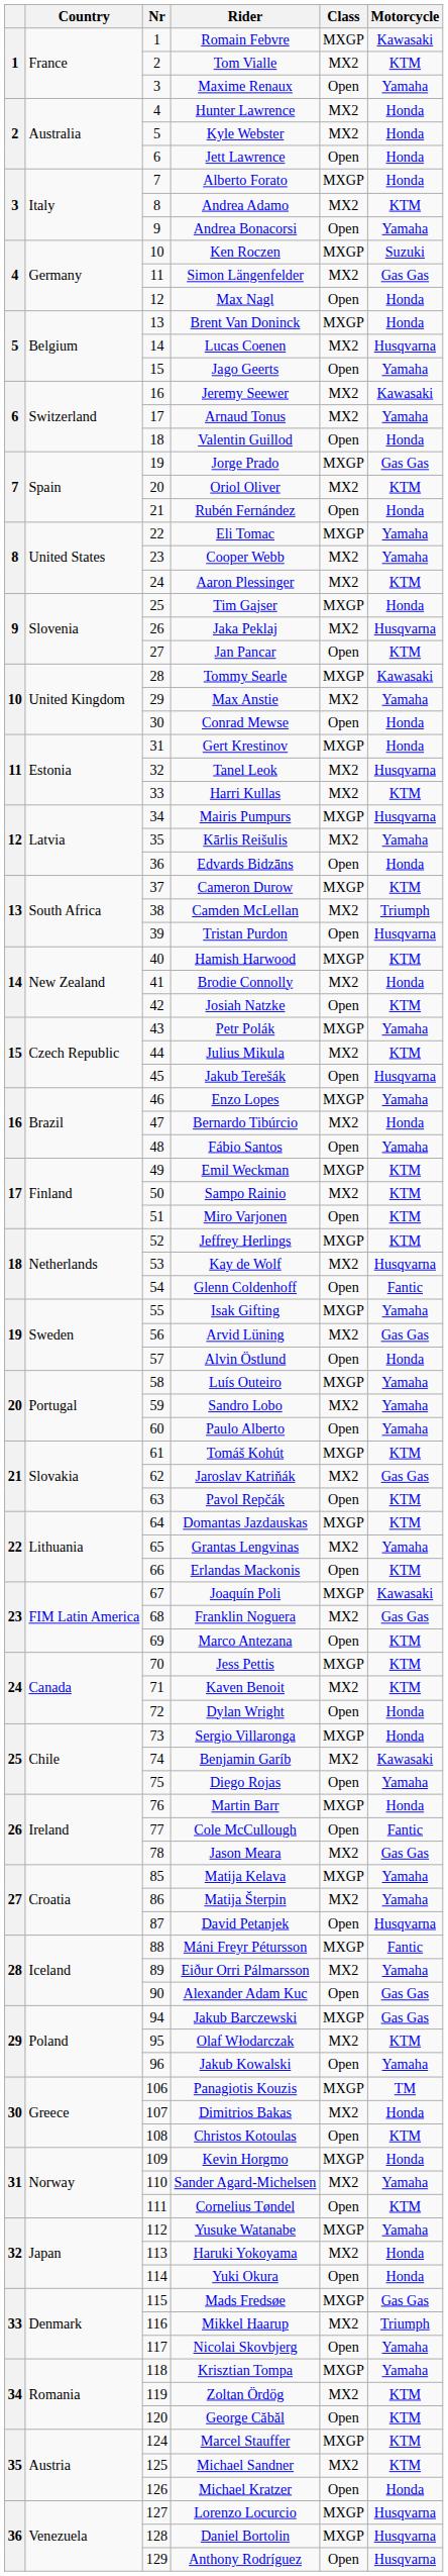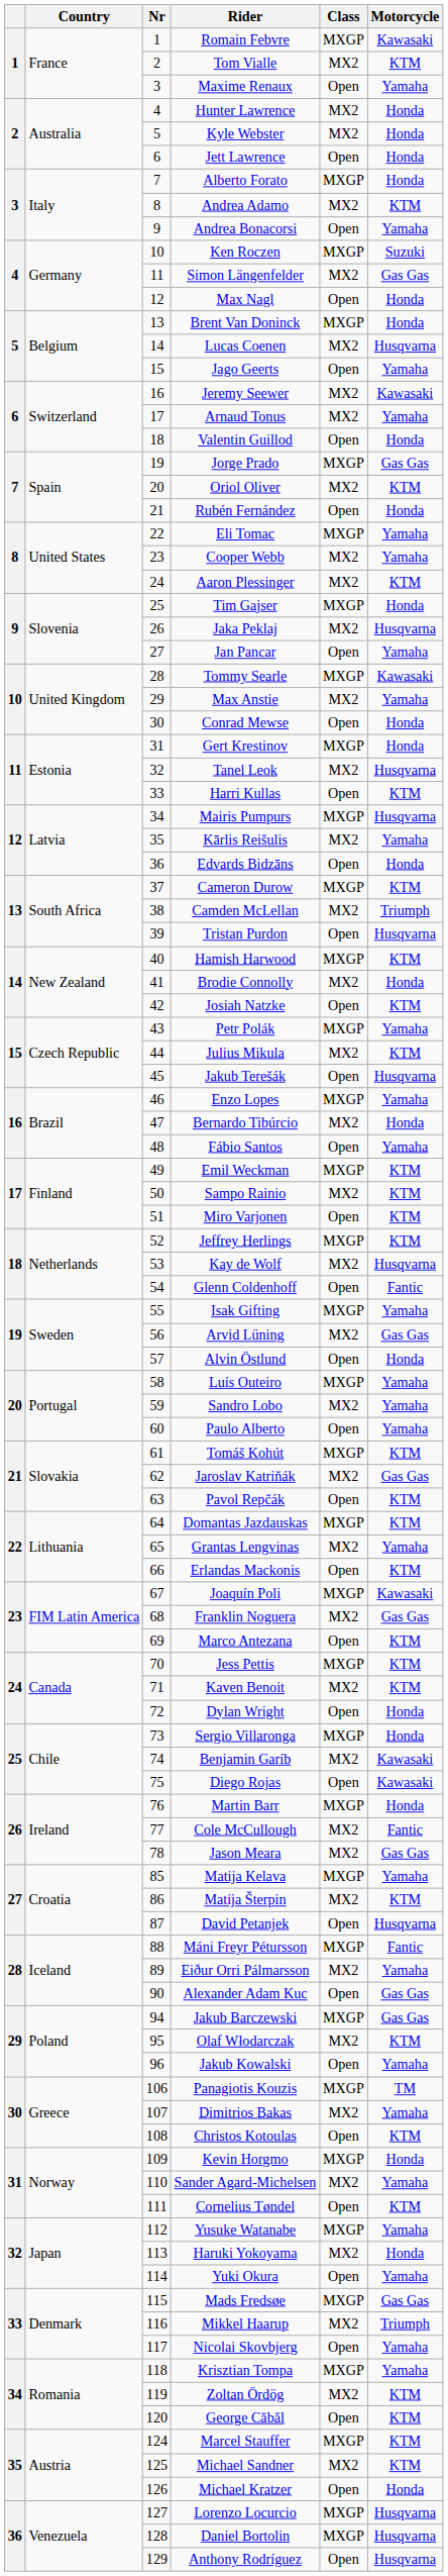 <table class="wikitable" style="font-size: 95%">
 <tr>
 <th></th>
 <th>Country</th>
 <th>Nr</th>
 <th>Rider</th>
 <th>Class</th>
 <th>Motorcycle</th>
 </tr>
 <tr>
 <th rowspan=3>1</th>
 <td rowspan=3> France</td>
 <td align="center">1</td>
 <td align="center"><a href='#'>Romain Febvre</a></td>
 <td align="center">MXGP</td>
 <td align="center"><a href='#'>Kawasaki</a></td>
 </tr>
 <tr>
 <td align="center">2</td>
 <td align="center"><a href='#'>Tom Vialle</a></td>
 <td align="center">MX2</td>
 <td align="center"><a href='#'>KTM</a></td>
 </tr>
 <tr>
 <td align="center">3</td>
 <td align="center"><a href='#'>Maxime Renaux</a></td>
 <td align="center">Open</td>
 <td align="center"><a href='#'>Yamaha</a></td>
 </tr>
 <tr>
 <th rowspan=3>2</th>
 <td rowspan=3> Australia</td>
 <td align="center">4</td>
 <td align="center"><a href='#'>Hunter Lawrence</a></td>
 <td align="center">MX2</td>
 <td align="center"><a href='#'>Honda</a></td>
 </tr>
 <tr>
 <td align="center">5</td>
 <td align="center"><a href='#'>Kyle Webster</a></td>
 <td align="center">MX2</td>
 <td align="center"><a href='#'>Honda</a></td>
 </tr>
 <tr>
 <td align="center">6</td>
 <td align="center"><a href='#'>Jett Lawrence</a></td>
 <td align="center">Open</td>
 <td align="center"><a href='#'>Honda</a></td>
 </tr>
 <tr>
 <th rowspan=3>3</th>
 <td rowspan=3> Italy</td>
 <td align="center">7</td>
 <td align="center"><a href='#'>Alberto Forato</a></td>
 <td align="center">MXGP</td>
 <td align="center"><a href='#'>Honda</a></td>
 </tr>
 <tr>
 <td align="center">8</td>
 <td align="center"><a href='#'>Andrea Adamo</a></td>
 <td align="center">MX2</td>
 <td align="center"><a href='#'>KTM</a></td>
 </tr>
 <tr>
 <td align="center">9</td>
 <td align="center"><a href='#'>Andrea Bonacorsi</a></td>
 <td align="center">Open</td>
 <td align="center"><a href='#'>Yamaha</a></td>
 </tr>
 <tr>
 <th rowspan=3>4</th>
 <td rowspan=3> Germany</td>
 <td align="center">10</td>
 <td align="center"><a href='#'>Ken Roczen</a></td>
 <td align="center">MXGP</td>
 <td align="center"><a href='#'>Suzuki</a></td>
 </tr>
 <tr>
 <td align="center">11</td>
 <td align="center"><a href='#'>Simon Längenfelder</a></td>
 <td align="center">MX2</td>
 <td align="center"><a href='#'>Gas Gas</a></td>
 </tr>
 <tr>
 <td align="center">12</td>
 <td align="center"><a href='#'>Max Nagl</a></td>
 <td align="center">Open</td>
 <td align="center"><a href='#'>Honda</a></td>
 </tr>
 <tr>
 <th rowspan=3>5</th>
 <td rowspan=3> Belgium</td>
 <td align="center">13</td>
 <td align="center"><a href='#'>Brent Van Doninck</a></td>
 <td align="center">MXGP</td>
 <td align="center"><a href='#'>Honda</a></td>
 </tr>
 <tr>
 <td align="center">14</td>
 <td align="center"><a href='#'>Lucas Coenen</a></td>
 <td align="center">MX2</td>
 <td align="center"><a href='#'>Husqvarna</a></td>
 </tr>
 <tr>
 <td align="center">15</td>
 <td align="center"><a href='#'>Jago Geerts</a></td>
 <td align="center">Open</td>
 <td align="center"><a href='#'>Yamaha</a></td>
 </tr>
 <tr>
 <th rowspan=3>6</th>
 <td rowspan=3> Switzerland</td>
 <td align="center">16</td>
 <td align="center"><a href='#'>Jeremy Seewer</a></td>
 <td align="center">MX2</td>
 <td align="center"><a href='#'>Kawasaki</a></td>
 </tr>
 <tr>
 <td align="center">17</td>
 <td align="center"><a href='#'>Arnaud Tonus</a></td>
 <td align="center">MX2</td>
 <td align="center"><a href='#'>Yamaha</a></td>
 </tr>
 <tr>
 <td align="center">18</td>
 <td align="center"><a href='#'>Valentin Guillod</a></td>
 <td align="center">Open</td>
 <td align="center"><a href='#'>Honda</a></td>
 </tr>
 <tr>
 <th rowspan=3>7</th>
 <td rowspan=3> Spain</td>
 <td align="center">19</td>
 <td align="center"><a href='#'>Jorge Prado</a></td>
 <td align="center">MXGP</td>
 <td align="center"><a href='#'>Gas Gas</a></td>
 </tr>
 <tr>
 <td align="center">20</td>
 <td align="center"><a href='#'>Oriol Oliver</a></td>
 <td align="center">MX2</td>
 <td align="center"><a href='#'>KTM</a></td>
 </tr>
 <tr>
 <td align="center">21</td>
 <td align="center"><a href='#'>Rubén Fernández</a></td>
 <td align="center">Open</td>
 <td align="center"><a href='#'>Honda</a></td>
 </tr>
 <tr>
 <th rowspan=3>8</th>
 <td rowspan=3> United States</td>
 <td align="center">22</td>
 <td align="center"><a href='#'>Eli Tomac</a></td>
 <td align="center">MXGP</td>
 <td align="center"><a href='#'>Yamaha</a></td>
 </tr>
 <tr>
 <td align="center">23</td>
 <td align="center"><a href='#'>Cooper Webb</a></td>
 <td align="center">MX2</td>
 <td align="center"><a href='#'>Yamaha</a></td>
 </tr>
 <tr>
 <td align="center">24</td>
 <td align="center"><a href='#'>Aaron Plessinger</a></td>
 <td align="center">MX2</td>
 <td align="center"><a href='#'>KTM</a></td>
 </tr>
 <tr>
 <th rowspan=3>9</th>
 <td rowspan=3> Slovenia</td>
 <td align="center">25</td>
 <td align="center"><a href='#'>Tim Gajser</a></td>
 <td align="center">MXGP</td>
 <td align="center"><a href='#'>Honda</a></td>
 </tr>
 <tr>
 <td align="center">26</td>
 <td align="center"><a href='#'>Jaka Peklaj</a></td>
 <td align="center">MX2</td>
 <td align="center"><a href='#'>Husqvarna</a></td>
 </tr>
 <tr>
 <td align="center">27</td>
 <td align="center"><a href='#'>Jan Pancar</a></td>
 <td align="center">Open</td>
-<td align="center"><a href='#'>KTM</a></td>
+<td align="center"><a href='#'>Yamaha</a></td>
 </tr>
 <tr>
 <th rowspan=3>10</th>
 <td rowspan=3> United Kingdom</td>
 <td align="center">28</td>
 <td align="center"><a href='#'>Tommy Searle</a></td>
 <td align="center">MXGP</td>
 <td align="center"><a href='#'>Kawasaki</a></td>
 </tr>
 <tr>
 <td align="center">29</td>
 <td align="center"><a href='#'>Max Anstie</a></td>
 <td align="center">MX2</td>
 <td align="center"><a href='#'>Yamaha</a></td>
 </tr>
 <tr>
 <td align="center">30</td>
 <td align="center"><a href='#'>Conrad Mewse</a></td>
 <td align="center">Open</td>
 <td align="center"><a href='#'>Honda</a></td>
 </tr>
 <tr>
 <th rowspan=3>11</th>
 <td rowspan=3> Estonia</td>
 <td align="center">31</td>
 <td align="center"><a href='#'>Gert Krestinov</a></td>
 <td align="center">MXGP</td>
 <td align="center"><a href='#'>Honda</a></td>
 </tr>
 <tr>
 <td align="center">32</td>
 <td align="center"><a href='#'>Tanel Leok</a></td>
 <td align="center">MX2</td>
 <td align="center"><a href='#'>Husqvarna</a></td>
 </tr>
 <tr>
 <td align="center">33</td>
 <td align="center"><a href='#'>Harri Kullas</a></td>
-<td align="center">MX2</td>
+<td align="center">Open</td>
 <td align="center"><a href='#'>KTM</a></td>
 </tr>
 <tr>
 <th rowspan=3>12</th>
 <td rowspan=3> Latvia</td>
 <td align="center">34</td>
 <td align="center"><a href='#'>Mairis Pumpurs</a></td>
 <td align="center">MXGP</td>
 <td align="center"><a href='#'>Husqvarna</a></td>
 </tr>
 <tr>
 <td align="center">35</td>
 <td align="center"><a href='#'>Kārlis Reišulis</a></td>
 <td align="center">MX2</td>
 <td align="center"><a href='#'>Yamaha</a></td>
 </tr>
 <tr>
 <td align="center">36</td>
 <td align="center"><a href='#'>Edvards Bidzāns</a></td>
 <td align="center">Open</td>
 <td align="center"><a href='#'>Honda</a></td>
 </tr>
 <tr>
 <th rowspan=3>13</th>
 <td rowspan=3> South Africa</td>
 <td align="center">37</td>
 <td align="center"><a href='#'>Cameron Durow</a></td>
 <td align="center">MXGP</td>
 <td align="center"><a href='#'>KTM</a></td>
 </tr>
 <tr>
 <td align="center">38</td>
 <td align="center"><a href='#'>Camden McLellan</a></td>
 <td align="center">MX2</td>
 <td align="center"><a href='#'>Triumph</a></td>
 </tr>
 <tr>
 <td align="center">39</td>
 <td align="center"><a href='#'>Tristan Purdon</a></td>
 <td align="center">Open</td>
 <td align="center"><a href='#'>Husqvarna</a></td>
 </tr>
 <tr>
 <th rowspan=3>14</th>
 <td rowspan=3> New Zealand</td>
 <td align="center">40</td>
 <td align="center"><a href='#'>Hamish Harwood</a></td>
 <td align="center">MXGP</td>
 <td align="center"><a href='#'>KTM</a></td>
 </tr>
 <tr>
 <td align="center">41</td>
 <td align="center"><a href='#'>Brodie Connolly</a></td>
 <td align="center">MX2</td>
 <td align="center"><a href='#'>Honda</a></td>
 </tr>
 <tr>
 <td align="center">42</td>
 <td align="center"><a href='#'>Josiah Natzke</a></td>
 <td align="center">Open</td>
 <td align="center"><a href='#'>KTM</a></td>
 </tr>
 <tr>
 <th rowspan=3>15</th>
 <td rowspan=3> Czech Republic</td>
 <td align="center">43</td>
 <td align="center"><a href='#'>Petr Polák</a></td>
 <td align="center">MXGP</td>
 <td align="center"><a href='#'>Yamaha</a></td>
 </tr>
 <tr>
 <td align="center">44</td>
 <td align="center"><a href='#'>Julius Mikula</a></td>
 <td align="center">MX2</td>
 <td align="center"><a href='#'>KTM</a></td>
 </tr>
 <tr>
 <td align="center">45</td>
 <td align="center"><a href='#'>Jakub Terešák</a></td>
 <td align="center">Open</td>
 <td align="center"><a href='#'>Husqvarna</a></td>
 </tr>
 <tr>
 <th rowspan=3>16</th>
 <td rowspan=3> Brazil</td>
 <td align="center">46</td>
 <td align="center"><a href='#'>Enzo Lopes</a></td>
 <td align="center">MXGP</td>
 <td align="center"><a href='#'>Yamaha</a></td>
 </tr>
 <tr>
 <td align="center">47</td>
 <td align="center"><a href='#'>Bernardo Tibúrcio</a></td>
 <td align="center">MX2</td>
 <td align="center"><a href='#'>Honda</a></td>
 </tr>
 <tr>
 <td align="center">48</td>
 <td align="center"><a href='#'>Fábio Santos</a></td>
 <td align="center">Open</td>
 <td align="center"><a href='#'>Yamaha</a></td>
 </tr>
 <tr>
 <th rowspan=3>17</th>
 <td rowspan=3> Finland</td>
 <td align="center">49</td>
 <td align="center"><a href='#'>Emil Weckman</a></td>
 <td align="center">MXGP</td>
 <td align="center"><a href='#'>KTM</a></td>
 </tr>
 <tr>
 <td align="center">50</td>
 <td align="center"><a href='#'>Sampo Rainio</a></td>
 <td align="center">MX2</td>
 <td align="center"><a href='#'>KTM</a></td>
 </tr>
 <tr>
 <td align="center">51</td>
 <td align="center"><a href='#'>Miro Varjonen</a></td>
 <td align="center">Open</td>
 <td align="center"><a href='#'>KTM</a></td>
 </tr>
 <tr>
 <th rowspan=3>18</th>
 <td rowspan=3> Netherlands</td>
 <td align="center">52</td>
 <td align="center"><a href='#'>Jeffrey Herlings</a></td>
 <td align="center">MXGP</td>
 <td align="center"><a href='#'>KTM</a></td>
 </tr>
 <tr>
 <td align="center">53</td>
 <td align="center"><a href='#'>Kay de Wolf</a></td>
 <td align="center">MX2</td>
 <td align="center"><a href='#'>Husqvarna</a></td>
 </tr>
 <tr>
 <td align="center">54</td>
 <td align="center"><a href='#'>Glenn Coldenhoff</a></td>
 <td align="center">Open</td>
 <td align="center"><a href='#'>Fantic</a></td>
 </tr>
 <tr>
 <th rowspan=3>19</th>
 <td rowspan=3> Sweden</td>
 <td align="center">55</td>
 <td align="center"><a href='#'>Isak Gifting</a></td>
 <td align="center">MXGP</td>
 <td align="center"><a href='#'>Yamaha</a></td>
 </tr>
 <tr>
 <td align="center">56</td>
 <td align="center"><a href='#'>Arvid Lüning</a></td>
 <td align="center">MX2</td>
 <td align="center"><a href='#'>Gas Gas</a></td>
 </tr>
 <tr>
 <td align="center">57</td>
 <td align="center"><a href='#'>Alvin Östlund</a></td>
 <td align="center">Open</td>
 <td align="center"><a href='#'>Honda</a></td>
 </tr>
 <tr>
 <th rowspan=3>20</th>
 <td rowspan=3> Portugal</td>
 <td align="center">58</td>
 <td align="center"><a href='#'>Luís Outeiro</a></td>
 <td align="center">MXGP</td>
 <td align="center"><a href='#'>Yamaha</a></td>
 </tr>
 <tr>
 <td align="center">59</td>
 <td align="center"><a href='#'>Sandro Lobo</a></td>
 <td align="center">MX2</td>
 <td align="center"><a href='#'>Yamaha</a></td>
 </tr>
 <tr>
 <td align="center">60</td>
 <td align="center"><a href='#'>Paulo Alberto</a></td>
 <td align="center">Open</td>
 <td align="center"><a href='#'>Yamaha</a></td>
 </tr>
 <tr>
 <th rowspan=3>21</th>
 <td rowspan=3> Slovakia</td>
 <td align="center">61</td>
 <td align="center"><a href='#'>Tomáš Kohút</a></td>
 <td align="center">MXGP</td>
 <td align="center"><a href='#'>KTM</a></td>
 </tr>
 <tr>
 <td align="center">62</td>
 <td align="center"><a href='#'>Jaroslav Katriňák</a></td>
 <td align="center">MX2</td>
 <td align="center"><a href='#'>Gas Gas</a></td>
 </tr>
 <tr>
 <td align="center">63</td>
 <td align="center"><a href='#'>Pavol Repčák</a></td>
 <td align="center">Open</td>
 <td align="center"><a href='#'>KTM</a></td>
 </tr>
 <tr>
 <th rowspan=3>22</th>
 <td rowspan=3> Lithuania</td>
 <td align="center">64</td>
 <td align="center"><a href='#'>Domantas Jazdauskas</a></td>
 <td align="center">MXGP</td>
 <td align="center"><a href='#'>KTM</a></td>
 </tr>
 <tr>
 <td align="center">65</td>
 <td align="center"><a href='#'>Grantas Lengvinas</a></td>
 <td align="center">MX2</td>
 <td align="center"><a href='#'>Yamaha</a></td>
 </tr>
 <tr>
 <td align="center">66</td>
 <td align="center"><a href='#'>Erlandas Mackonis</a></td>
 <td align="center">Open</td>
 <td align="center"><a href='#'>KTM</a></td>
 </tr>
 <tr>
 <th rowspan=3>23</th>
 <td rowspan=3><a href='#'>FIM Latin America</a></td>
 <td align="center">67</td>
 <td align="center"> <a href='#'>Joaquín Poli</a></td>
 <td align="center">MXGP</td>
 <td align="center"><a href='#'>Kawasaki</a></td>
 </tr>
 <tr>
 <td align="center">68</td>
 <td align="center"> <a href='#'>Franklin Noguera</a></td>
 <td align="center">MX2</td>
 <td align="center"><a href='#'>Gas Gas</a></td>
 </tr>
 <tr>
 <td align="center">69</td>
 <td align="center"> <a href='#'>Marco Antezana</a></td>
 <td align="center">Open</td>
 <td align="center"><a href='#'>KTM</a></td>
 </tr>
 <tr>
 <th rowspan=3>24</th>
 <td rowspan=3> <a href='#'>Canada</a></td>
 <td align="center">70</td>
 <td align="center"><a href='#'>Jess Pettis</a></td>
 <td align="center">MXGP</td>
 <td align="center"><a href='#'>KTM</a></td>
 </tr>
 <tr>
 <td align="center">71</td>
 <td align="center"><a href='#'>Kaven Benoit</a></td>
 <td align="center">MX2</td>
 <td align="center"><a href='#'>KTM</a></td>
 </tr>
 <tr>
 <td align="center">72</td>
 <td align="center"><a href='#'>Dylan Wright</a></td>
 <td align="center">Open</td>
 <td align="center"><a href='#'>Honda</a></td>
 </tr>
 <tr>
 <th rowspan=3>25</th>
 <td rowspan=3> Chile</td>
 <td align="center">73</td>
 <td align="center"><a href='#'>Sergio Villaronga</a></td>
 <td align="center">MXGP</td>
 <td align="center"><a href='#'>Honda</a></td>
 </tr>
 <tr>
 <td align="center">74</td>
 <td align="center"><a href='#'>Benjamin Garíb</a></td>
 <td align="center">MX2</td>
 <td align="center"><a href='#'>Kawasaki</a></td>
 </tr>
 <tr>
 <td align="center">75</td>
 <td align="center"><a href='#'>Diego Rojas</a></td>
 <td align="center">Open</td>
-<td align="center"><a href='#'>Yamaha</a></td>
+<td align="center"><a href='#'>Kawasaki</a></td>
 </tr>
 <tr>
 <th rowspan=3>26</th>
 <td rowspan=3> Ireland</td>
 <td align="center">76</td>
 <td align="center"><a href='#'>Martin Barr</a></td>
 <td align="center">MXGP</td>
 <td align="center"><a href='#'>Honda</a></td>
 </tr>
 <tr>
 <td align="center">77</td>
 <td align="center"><a href='#'>Cole McCullough</a></td>
-<td align="center">Open</td>
+<td align="center">MX2</td>
 <td align="center"><a href='#'>Fantic</a></td>
 </tr>
 <tr>
 <td align="center">78</td>
 <td align="center"><a href='#'>Jason Meara</a></td>
 <td align="center">MX2</td>
 <td align="center"><a href='#'>Gas Gas</a></td>
 </tr>
 <tr>
 <th rowspan=3>27</th>
 <td rowspan=3> Croatia</td>
 <td align="center">85</td>
 <td align="center"><a href='#'>Matija Kelava</a></td>
 <td align="center">MXGP</td>
 <td align="center"><a href='#'>Yamaha</a></td>
 </tr>
 <tr>
 <td align="center">86</td>
 <td align="center"><a href='#'>Matija Šterpin</a></td>
 <td align="center">MX2</td>
-<td align="center"><a href='#'>Yamaha</a></td>
+<td align="center"><a href='#'>KTM</a></td>
 </tr>
 <tr>
 <td align="center">87</td>
 <td align="center"><a href='#'>David Petanjek</a></td>
 <td align="center">Open</td>
 <td align="center"><a href='#'>Husqvarna</a></td>
 </tr>
 <tr>
 <th rowspan=3>28</th>
 <td rowspan=3> Iceland</td>
 <td align="center">88</td>
 <td align="center"><a href='#'>Máni Freyr Pétursson</a></td>
 <td align="center">MXGP</td>
 <td align="center"><a href='#'>Fantic</a></td>
 </tr>
 <tr>
 <td align="center">89</td>
 <td align="center"><a href='#'>Eiður Orri Pálmarsson</a></td>
 <td align="center">MX2</td>
 <td align="center"><a href='#'>Yamaha</a></td>
 </tr>
 <tr>
 <td align="center">90</td>
 <td align="center"><a href='#'>Alexander Adam Kuc</a></td>
 <td align="center">Open</td>
 <td align="center"><a href='#'>Gas Gas</a></td>
 </tr>
 <tr>
 <th rowspan=3>29</th>
 <td rowspan=3> Poland</td>
 <td align="center">94</td>
 <td align="center"><a href='#'>Jakub Barczewski</a></td>
 <td align="center">MXGP</td>
 <td align="center"><a href='#'>Gas Gas</a></td>
 </tr>
 <tr>
 <td align="center">95</td>
 <td align="center"><a href='#'>Olaf Włodarczak</a></td>
 <td align="center">MX2</td>
 <td align="center"><a href='#'>KTM</a></td>
 </tr>
 <tr>
 <td align="center">96</td>
 <td align="center"><a href='#'>Jakub Kowalski</a></td>
 <td align="center">Open</td>
 <td align="center"><a href='#'>Yamaha</a></td>
 </tr>
 <tr>
 <th rowspan=3>30</th>
 <td rowspan=3> Greece</td>
 <td align="center">106</td>
 <td align="center"><a href='#'>Panagiotis Kouzis</a></td>
 <td align="center">MXGP</td>
 <td align="center"><a href='#'>TM</a></td>
 </tr>
 <tr>
 <td align="center">107</td>
 <td align="center"><a href='#'>Dimitrios Bakas</a></td>
 <td align="center">MX2</td>
-<td align="center"><a href='#'>Honda</a></td>
+<td align="center"><a href='#'>Yamaha</a></td>
 </tr>
 <tr>
 <td align="center">108</td>
 <td align="center"><a href='#'>Christos Kotoulas</a></td>
 <td align="center">Open</td>
 <td align="center"><a href='#'>KTM</a></td>
 </tr>
 <tr>
 <th rowspan=3>31</th>
 <td rowspan=3> Norway</td>
 <td align="center">109</td>
 <td align="center"><a href='#'>Kevin Horgmo</a></td>
 <td align="center">MXGP</td>
 <td align="center"><a href='#'>Honda</a></td>
 </tr>
 <tr>
 <td align="center">110</td>
 <td align="center"><a href='#'>Sander Agard-Michelsen</a></td>
 <td align="center">MX2</td>
 <td align="center"><a href='#'>Yamaha</a></td>
 </tr>
 <tr>
 <td align="center">111</td>
 <td align="center"><a href='#'>Cornelius Tøndel</a></td>
 <td align="center">Open</td>
 <td align="center"><a href='#'>KTM</a></td>
 </tr>
 <tr>
 <th rowspan=3>32</th>
 <td rowspan=3> Japan</td>
 <td align="center">112</td>
 <td align="center"><a href='#'>Yusuke Watanabe</a></td>
 <td align="center">MXGP</td>
 <td align="center"><a href='#'>Yamaha</a></td>
 </tr>
 <tr>
 <td align="center">113</td>
 <td align="center"><a href='#'>Haruki Yokoyama</a></td>
 <td align="center">MX2</td>
 <td align="center"><a href='#'>Honda</a></td>
 </tr>
 <tr>
 <td align="center">114</td>
 <td align="center"><a href='#'>Yuki Okura</a></td>
 <td align="center">Open</td>
-<td align="center"><a href='#'>Honda</a></td>
+<td align="center"><a href='#'>Yamaha</a></td>
 </tr>
 <tr>
 <th rowspan=3>33</th>
 <td rowspan=3> Denmark</td>
 <td align="center">115</td>
 <td align="center"><a href='#'>Mads Fredsøe</a></td>
 <td align="center">MXGP</td>
 <td align="center"><a href='#'>Gas Gas</a></td>
 </tr>
 <tr>
 <td align="center">116</td>
 <td align="center"><a href='#'>Mikkel Haarup</a></td>
 <td align="center">MX2</td>
 <td align="center"><a href='#'>Triumph</a></td>
 </tr>
 <tr>
 <td align="center">117</td>
 <td align="center"><a href='#'>Nicolai Skovbjerg</a></td>
 <td align="center">Open</td>
 <td align="center"><a href='#'>Yamaha</a></td>
 </tr>
 <tr>
 <th rowspan=3>34</th>
 <td rowspan=3> Romania</td>
 <td align="center">118</td>
 <td align="center"><a href='#'>Krisztian Tompa</a></td>
 <td align="center">MXGP</td>
 <td align="center"><a href='#'>Yamaha</a></td>
 </tr>
 <tr>
 <td align="center">119</td>
 <td align="center"><a href='#'>Zoltan Ördög</a></td>
 <td align="center">MX2</td>
 <td align="center"><a href='#'>KTM</a></td>
 </tr>
 <tr>
 <td align="center">120</td>
 <td align="center"><a href='#'>George Căbăl</a></td>
 <td align="center">Open</td>
 <td align="center"><a href='#'>KTM</a></td>
 </tr>
 <tr>
 <th rowspan=3>35</th>
 <td rowspan=3> Austria</td>
 <td align="center">124</td>
 <td align="center"><a href='#'>Marcel Stauffer</a></td>
 <td align="center">MXGP</td>
 <td align="center"><a href='#'>KTM</a></td>
 </tr>
 <tr>
 <td align="center">125</td>
 <td align="center"><a href='#'>Michael Sandner</a></td>
 <td align="center">MX2</td>
 <td align="center"><a href='#'>KTM</a></td>
 </tr>
 <tr>
 <td align="center">126</td>
 <td align="center"><a href='#'>Michael Kratzer</a></td>
 <td align="center">Open</td>
 <td align="center"><a href='#'>Honda</a></td>
 </tr>
 <tr>
 <th rowspan=3>36</th>
 <td rowspan=3> Venezuela</td>
 <td align="center">127</td>
 <td align="center"><a href='#'>Lorenzo Locurcio</a></td>
 <td align="center">MXGP</td>
 <td align="center"><a href='#'>Husqvarna</a></td>
 </tr>
 <tr>
 <td align="center">128</td>
 <td align="center"><a href='#'>Daniel Bortolin</a></td>
 <td align="center">MXGP</td>
 <td align="center"><a href='#'>Husqvarna</a></td>
 </tr>
 <tr>
 <td align="center">129</td>
 <td align="center"><a href='#'>Anthony Rodríguez</a></td>
 <td align="center">Open</td>
 <td align="center"><a href='#'>Husqvarna</a></td>
 </tr>
 </table>
